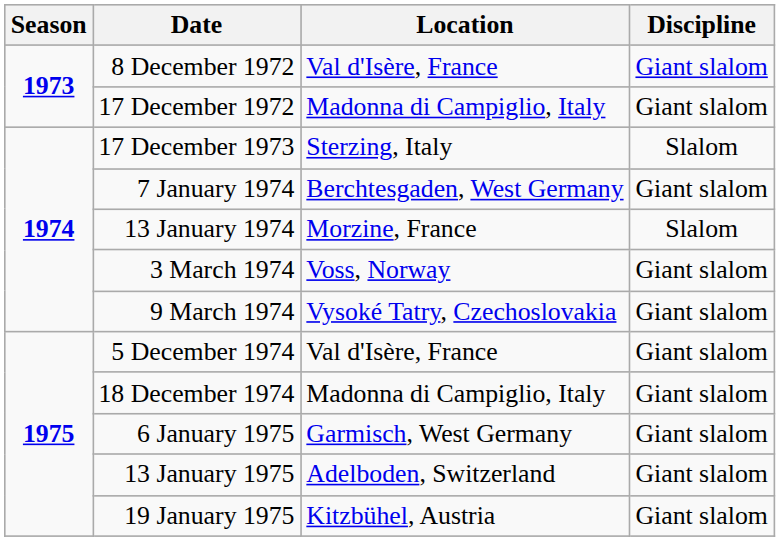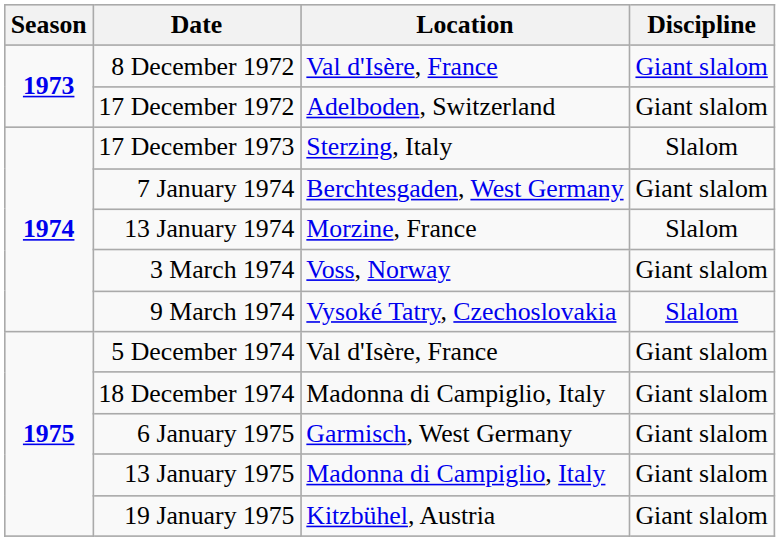 <table class="wikitable">
 <tr>
 <th>Season</th>
 <th>Date</th>
 <th>Location</th>
 <th>Discipline</th>
 </tr>
 <tr>
 <td align=center rowspan=2><strong><a href='#'>1973</a></strong></td>
 <td align=right>8 December 1972</td>
 <td> <a href='#'>Val d'Isère</a>, <a href='#'>France</a></td>
 <td align=center><a href='#'>Giant slalom</a></td>
 </tr>
 <tr>
 <td align=right>17 December 1972</td>
-<td> <a href='#'>Madonna di Campiglio</a>, <a href='#'>Italy</a></td>
+<td> <a href='#'>Adelboden</a>, Switzerland</td>
 <td align=center>Giant slalom</td>
 </tr>
 <tr>
 <td align=center rowspan=5><strong><a href='#'>1974</a></strong></td>
 <td align=right>17 December 1973</td>
 <td> <a href='#'>Sterzing</a>, Italy</td>
 <td align=center>Slalom</td>
 </tr>
 <tr>
 <td align=right>7 January 1974</td>
 <td> <a href='#'>Berchtesgaden</a>, <a href='#'>West Germany</a></td>
 <td align=center>Giant slalom</td>
 </tr>
 <tr>
 <td align=right>13 January 1974</td>
 <td> <a href='#'>Morzine</a>, France</td>
 <td align=center>Slalom</td>
 </tr>
 <tr>
 <td align=right>3 March 1974</td>
 <td> <a href='#'>Voss</a>, <a href='#'>Norway</a></td>
 <td align=center>Giant slalom</td>
 </tr>
 <tr>
 <td align=right>9 March 1974</td>
 <td> <a href='#'>Vysoké Tatry</a>, <a href='#'>Czechoslovakia</a></td>
-<td align=center>Giant slalom</td>
+<td align=center><a href='#'>Slalom</a></td>
 </tr>
 <tr>
 <td align=center rowspan=5><strong><a href='#'>1975</a></strong></td>
 <td align=right>5 December 1974</td>
 <td> Val d'Isère, France</td>
 <td align=center>Giant slalom</td>
 </tr>
 <tr>
 <td align=right>18 December 1974</td>
 <td> Madonna di Campiglio, Italy</td>
 <td align=center>Giant slalom</td>
 </tr>
 <tr>
 <td align=right>6 January 1975</td>
 <td> <a href='#'>Garmisch</a>, West Germany</td>
 <td align=center>Giant slalom</td>
 </tr>
 <tr>
 <td align=right>13 January 1975</td>
-<td> <a href='#'>Adelboden</a>, Switzerland</td>
+<td> <a href='#'>Madonna di Campiglio</a>, <a href='#'>Italy</a></td>
 <td align=center>Giant slalom</td>
 </tr>
 <tr>
 <td align=right>19 January 1975</td>
 <td> <a href='#'>Kitzbühel</a>, Austria</td>
 <td align=center>Giant slalom</td>
 </tr>
 </table>
